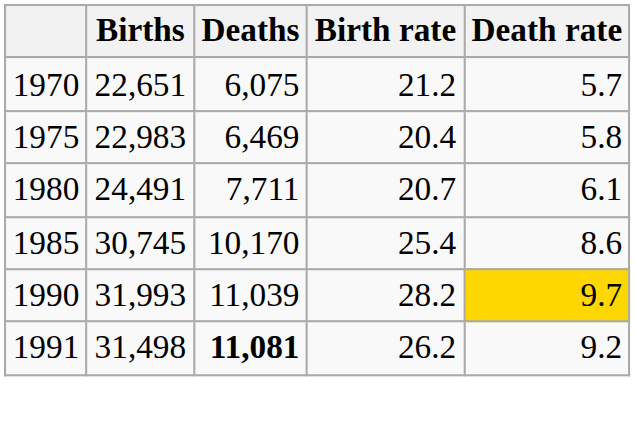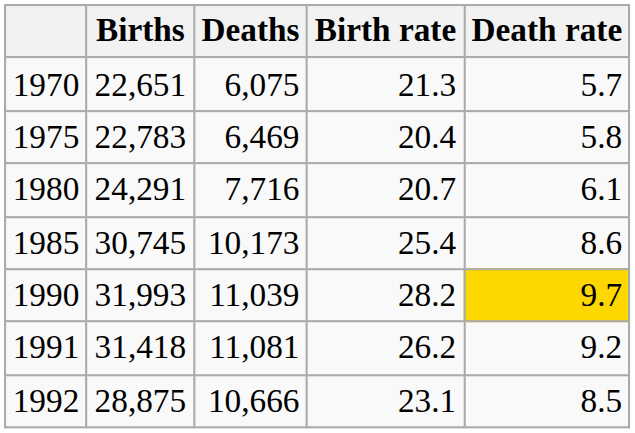 <table class="wikitable">
 <tr>
 <th></th>
 <th>Births</th>
 <th>Deaths</th>
 <th>Birth rate</th>
 <th>Death rate</th>
 </tr>
 <tr>
 <td>1970</td>
 <td align="right">22,651</td>
 <td align="right">6,075</td>
-<td align="right">21.2</td>
+<td align="right">21.3</td>
 <td align="right">5.7</td>
 </tr>
 <tr>
 <td>1975</td>
-<td align="right">22,983</td>
+<td align="right">22,783</td>
 <td align="right">6,469</td>
 <td align="right">20.4</td>
 <td align="right">5.8</td>
 </tr>
 <tr>
 <td>1980</td>
-<td align="right">24,491</td>
-<td align="right">7,711</td>
+<td align="right">24,291</td>
+<td align="right">7,716</td>
 <td align="right">20.7</td>
 <td align="right">6.1</td>
 </tr>
 <tr>
 <td>1985</td>
 <td align="right">30,745</td>
-<td align="right">10,170</td>
+<td align="right">10,173</td>
 <td align="right">25.4</td>
 <td align="right">8.6</td>
 </tr>
 <tr>
 <td>1990</td>
 <td align="right">31,993</td>
 <td align="right">11,039</td>
 <td align="right">28.2</td>
 <td align="right" style="background: gold;">9.7</td>
 </tr>
 <tr>
 <td>1991</td>
-<td align="right">31,498</td>
-<td align="right"><strong>11,081</strong></td>
+<td align="right">31,418</td>
+<td align="right">11,081</td>
 <td align="right">26.2</td>
 <td align="right">9.2</td>
 </tr>
+<tr>
+<td>1992</td>
+<td align="right">28,875</td>
+<td align="right">10,666</td>
+<td align="right">23.1</td>
+<td align="right">8.5</td>
+</tr>
 </table>
